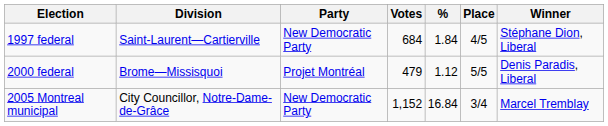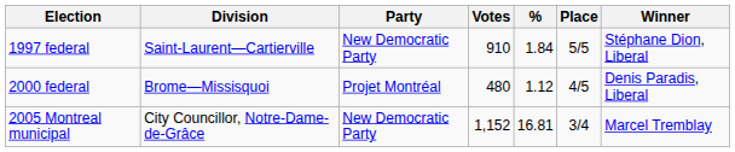 <table class="wikitable" width="800">
 <tr>
 <th align="left">Election</th>
 <th align="left">Division</th>
 <th align="left">Party</th>
 <th align="right">Votes</th>
 <th align="right">%</th>
 <th align="center">Place</th>
 <th align="center">Winner</th>
 </tr>
 <tr>
 <td align="left"><a href='#'>1997 federal</a></td>
 <td align="left"><a href='#'>Saint-Laurent—Cartierville</a></td>
 <td align="left"><a href='#'>New Democratic Party</a></td>
-<td align="right">684</td>
+<td align="right">910</td>
 <td align="right">1.84</td>
-<td align="center">4/5</td>
+<td align="center">5/5</td>
 <td align="left"><a href='#'>Stéphane Dion</a>, <a href='#'>Liberal</a></td>
 </tr>
 <tr>
 <td align="left"><a href='#'>2000 federal</a></td>
 <td align="left"><a href='#'>Brome—Missisquoi</a></td>
 <td align="left"><a href='#'>Projet Montréal</a></td>
-<td align="right">479</td>
+<td align="right">480</td>
 <td align="right">1.12</td>
-<td align="center">5/5</td>
+<td align="center">4/5</td>
 <td align="left"><a href='#'>Denis Paradis</a>, <a href='#'>Liberal</a></td>
 </tr>
 <tr>
 <td align="left"><a href='#'>2005 Montreal municipal</a></td>
 <td align="left">City Councillor, <a href='#'>Notre-Dame-de-Grâce</a></td>
 <td align="left"><a href='#'>New Democratic Party</a></td>
 <td align="right">1,152</td>
-<td align="right">16.84</td>
+<td align="right">16.81</td>
 <td align="center">3/4</td>
 <td align="left"><a href='#'>Marcel Tremblay</a></td>
 </tr>
 </table>
